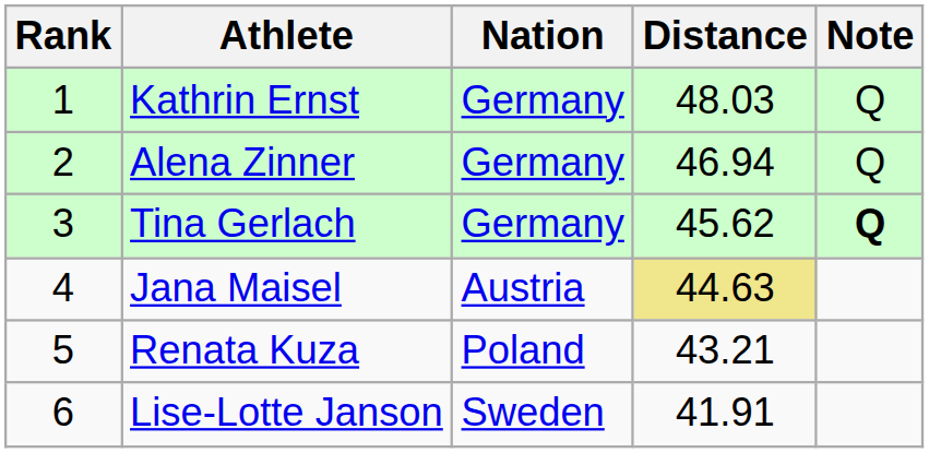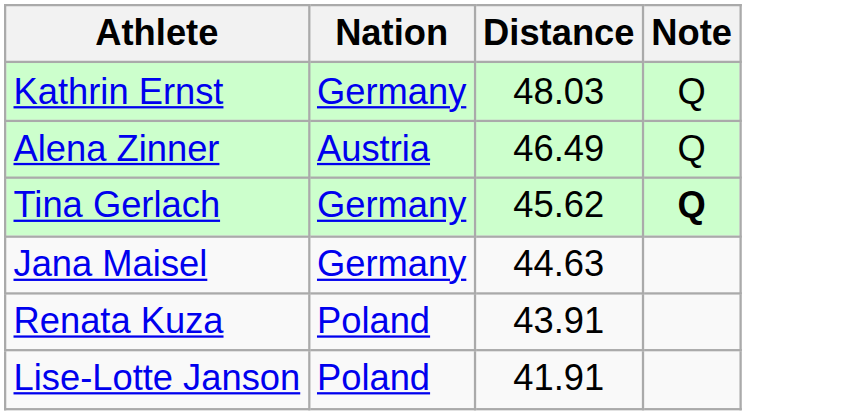 <table class="wikitable sortable" style="text-align:center">
 <tr>
-<th>Rank</th>
 <th>Athlete</th>
 <th>Nation</th>
 <th>Distance</th>
 <th>Note</th>
 </tr>
 <tr bgcolor=ccffcc>
-<td>1</td>
 <td align=left><a href='#'>Kathrin Ernst</a></td>
 <td align=left> <a href='#'>Germany</a></td>
 <td>48.03</td>
 <td>Q</td>
 </tr>
 <tr bgcolor=ccffcc>
-<td>2</td>
 <td align=left><a href='#'>Alena Zinner</a></td>
-<td align=left> <a href='#'>Germany</a></td>
-<td>46.94</td>
+<td align=left> <a href='#'>Austria</a></td>
+<td>46.49</td>
 <td>Q</td>
 </tr>
 <tr bgcolor=ccffcc>
-<td>3</td>
 <td align=left><a href='#'>Tina Gerlach</a></td>
 <td align=left> <a href='#'>Germany</a></td>
 <td>45.62</td>
 <td><strong>Q</strong></td>
 </tr>
 <tr>
-<td>4</td>
 <td align=left><a href='#'>Jana Maisel</a></td>
-<td align=left> <a href='#'>Austria</a></td>
-<td style="background: khaki;">44.63</td>
+<td align=left> <a href='#'>Germany</a></td>
+<td>44.63</td>
 <td></td>
 </tr>
 <tr>
-<td>5</td>
 <td align=left><a href='#'>Renata Kuza</a></td>
 <td align=left> <a href='#'>Poland</a></td>
-<td>43.21</td>
+<td>43.91</td>
 <td></td>
 </tr>
 <tr>
-<td>6</td>
 <td align=left><a href='#'>Lise-Lotte Janson</a></td>
-<td align=left> <a href='#'>Sweden</a></td>
+<td align=left> <a href='#'>Poland</a></td>
 <td>41.91</td>
 <td></td>
 </tr>
 </table>
